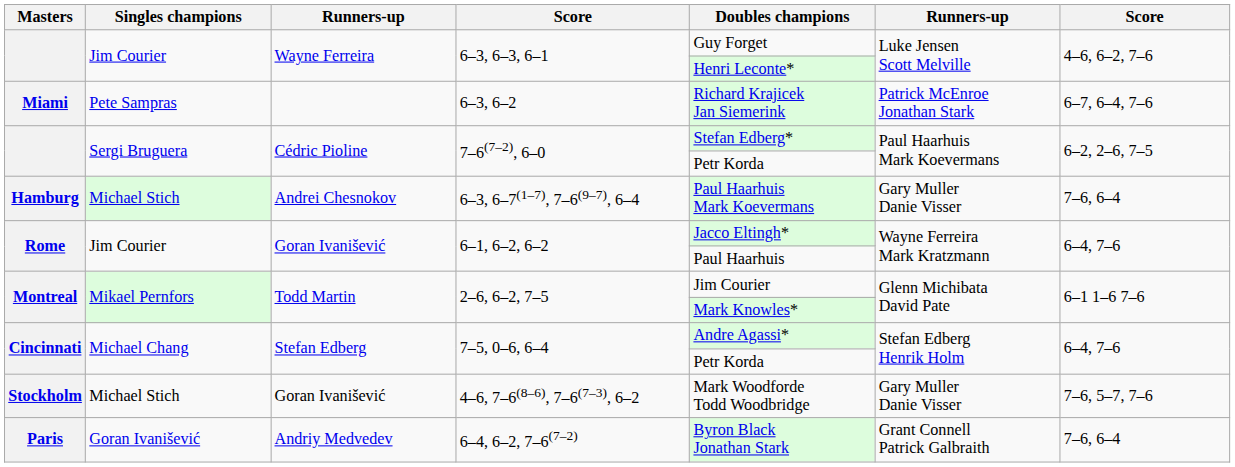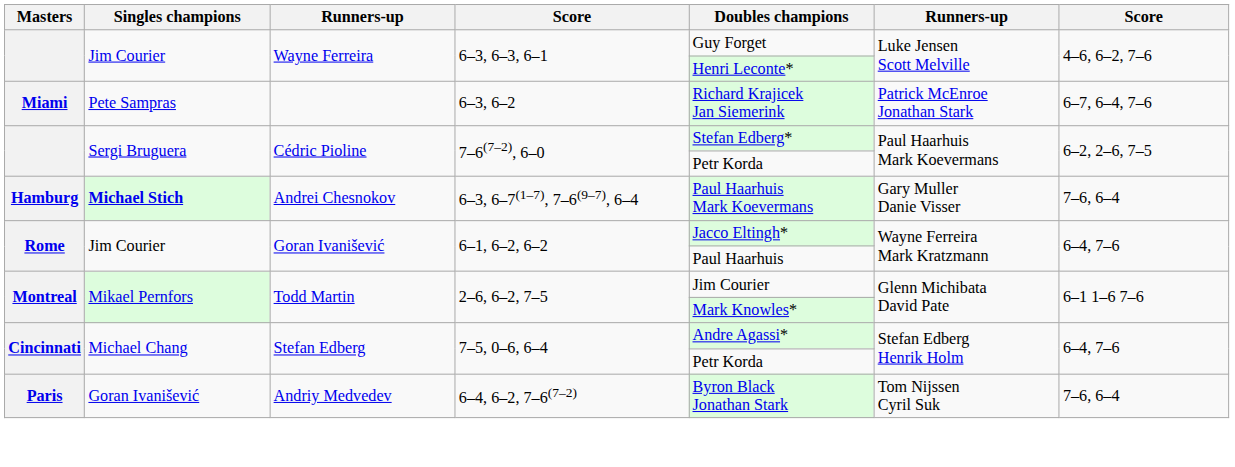 <table class="wikitable plainrowheaders">
 <tr>
 <th scope="col">Masters</th>
 <th scope="col" style="width:11em">Singles champions</th>
 <th scope="col" style="width:11em">Runners-up</th>
 <th scope="col" style="width:14em">Score</th>
 <th scope="col" style="width:11em">Doubles champions</th>
 <th scope="col" style="width:11em">Runners-up</th>
 <th scope="col" style="width:10em">Score</th>
 </tr>
 <tr>
 <th rowspan="2" scope="row"><br></th>
 <td rowspan="2"> <a href='#'>Jim Courier</a></td>
 <td rowspan="2"> <a href='#'>Wayne Ferreira</a></td>
 <td rowspan="2">6–3, 6–3, 6–1</td>
 <td> Guy Forget</td>
 <td rowspan="2"> Luke Jensen <br>  <a href='#'>Scott Melville</a></td>
 <td rowspan="2">4–6, 6–2, 7–6</td>
 </tr>
 <tr>
 <td style="background-color: #ddfddd"> <a href='#'>Henri Leconte</a>*</td>
 </tr>
 <tr>
 <th scope="row"><a href='#'><strong>Miami</strong></a><br></th>
 <td> <a href='#'>Pete Sampras</a></td>
 <td></td>
 <td>6–3, 6–2</td>
 <td style="background-color: #ddfddd"> <a href='#'>Richard Krajicek</a> <br>  <a href='#'>Jan Siemerink</a></td>
 <td> <a href='#'>Patrick McEnroe</a> <br>  <a href='#'>Jonathan Stark</a></td>
 <td>6–7, 6–4, 7–6</td>
 </tr>
 <tr>
 <th rowspan="2" scope="row"><br></th>
 <td rowspan="2"> <a href='#'>Sergi Bruguera</a></td>
 <td rowspan="2"> <a href='#'>Cédric Pioline</a></td>
 <td rowspan="2">7–6<sup>(7–2)</sup>, 6–0</td>
 <td style="background-color: #ddfddd"> <a href='#'>Stefan Edberg</a>*</td>
 <td rowspan="2"> Paul Haarhuis <br>  Mark Koevermans</td>
 <td rowspan="2">6–2, 2–6, 7–5</td>
 </tr>
 <tr>
 <td> Petr Korda</td>
 </tr>
 <tr>
 <th scope="row"><a href='#'><strong>Hamburg</strong></a><br></th>
-<td style="background-color: #ddfddd"> <a href='#'>Michael Stich</a></td>
+<td style="background-color: #ddfddd"><strong> <a href='#'>Michael Stich</a></strong></td>
 <td> <a href='#'>Andrei Chesnokov</a></td>
 <td>6–3, 6–7<sup>(1–7)</sup>, 7–6<sup>(9–7)</sup>, 6–4</td>
 <td style="background-color: #ddfddd"> <a href='#'>Paul Haarhuis</a> <br>  <a href='#'>Mark Koevermans</a></td>
 <td> Gary Muller <br>  Danie Visser</td>
 <td>7–6, 6–4</td>
 </tr>
 <tr>
 <th rowspan="2" scope="row"><a href='#'><strong>Rome</strong></a><br></th>
 <td rowspan="2"> Jim Courier</td>
 <td rowspan="2"> <a href='#'>Goran Ivanišević</a></td>
 <td rowspan="2">6–1, 6–2, 6–2</td>
 <td style="background-color: #ddfddd"> <a href='#'>Jacco Eltingh</a>*</td>
 <td rowspan="2"> Wayne Ferreira <br>  Mark Kratzmann</td>
 <td rowspan="2">6–4, 7–6</td>
 </tr>
 <tr>
 <td> Paul Haarhuis</td>
 </tr>
 <tr>
 <th rowspan="2" scope="row"><a href='#'><strong>Montreal</strong></a><br></th>
 <td rowspan="2" style="background-color: #ddfddd"> <a href='#'>Mikael Pernfors</a></td>
 <td rowspan="2"> <a href='#'>Todd Martin</a></td>
 <td rowspan="2">2–6, 6–2, 7–5</td>
 <td> Jim Courier</td>
 <td rowspan="2"> Glenn Michibata <br>  David Pate</td>
 <td rowspan="2">6–1 1–6 7–6</td>
 </tr>
 <tr>
 <td style="background-color: #ddfddd"> <a href='#'>Mark Knowles</a>*</td>
 </tr>
 <tr>
 <th rowspan="2" scope="row"><a href='#'><strong>Cincinnati</strong></a><br></th>
 <td rowspan="2"> <a href='#'>Michael Chang</a></td>
 <td rowspan="2"> <a href='#'>Stefan Edberg</a></td>
 <td rowspan="2">7–5, 0–6, 6–4</td>
 <td style="background-color: #ddfddd"> <a href='#'>Andre Agassi</a>*</td>
 <td rowspan="2"> Stefan Edberg <br>  <a href='#'>Henrik Holm</a></td>
 <td rowspan="2">6–4, 7–6</td>
 </tr>
 <tr>
 <td> Petr Korda</td>
 </tr>
 <tr>
-<th scope="row"><a href='#'><strong>Stockholm</strong></a><br></th>
-<td> Michael Stich</td>
-<td> Goran Ivanišević</td>
-<td>4–6, 7–6<sup>(8–6)</sup>, 7–6<sup>(7–3)</sup>, 6–2</td>
-<td> Mark Woodforde <br>  Todd Woodbridge</td>
-<td> Gary Muller <br>  Danie Visser</td>
-<td>7–6, 5–7, 7–6</td>
-</tr>
-<tr>
 <th scope="row"><a href='#'><strong>Paris</strong></a><br></th>
 <td> <a href='#'>Goran Ivanišević</a></td>
 <td> <a href='#'>Andriy Medvedev</a></td>
 <td>6–4, 6–2, 7–6<sup>(7–2)</sup></td>
 <td style="background-color: #ddfddd"> <a href='#'>Byron Black</a> <br>  <a href='#'>Jonathan Stark</a></td>
-<td> Grant Connell <br>  Patrick Galbraith</td>
+<td> Tom Nijssen <br>  Cyril Suk</td>
 <td>7–6, 6–4</td>
 </tr>
 </table>
